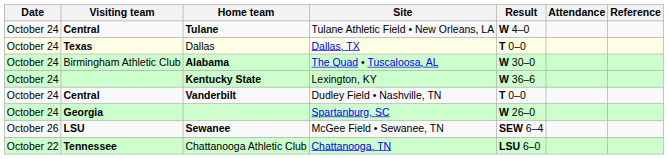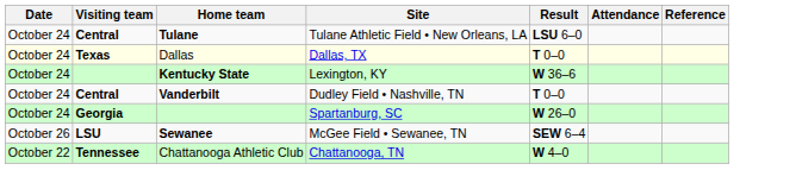 <table class="wikitable" style="font-size:95%;">
 <tr>
 <th>Date</th>
 <th>Visiting team</th>
 <th>Home team</th>
 <th>Site</th>
 <th>Result</th>
 <th>Attendance</th>
 <th class="unsortable">Reference</th>
 </tr>
 <tr bgcolor=>
 <td>October 24</td>
 <td><strong>Central</strong></td>
 <td><strong>Tulane</strong></td>
 <td>Tulane Athletic Field • New Orleans, LA</td>
-<td><strong>W</strong> 4–0</td>
+<td><strong>LSU</strong> 6–0</td>
 <td></td>
 <td></td>
 </tr>
 <tr bgcolor=ffffe6>
 <td>October 24</td>
 <td><strong>Texas</strong></td>
 <td>Dallas</td>
 <td><a href='#'>Dallas, TX</a></td>
 <td><strong>T</strong> 0–0</td>
-<td></td>
-<td></td>
-</tr>
-<tr bgcolor=ccffcc>
-<td>October 24</td>
-<td>Birmingham Athletic Club</td>
-<td><strong>Alabama</strong></td>
-<td><a href='#'>The Quad</a> • <a href='#'>Tuscaloosa, AL</a></td>
-<td><strong>W</strong> 30–0</td>
 <td></td>
 <td></td>
 </tr>
 <tr bgcolor=ccffcc>
 <td>October 24</td>
 <td></td>
 <td><strong>Kentucky State</strong></td>
 <td>Lexington, KY</td>
 <td><strong>W</strong> 36–6</td>
 <td></td>
 <td></td>
 </tr>
 <tr bgcolor=>
 <td>October 24</td>
 <td><strong>Central</strong></td>
 <td><strong>Vanderbilt</strong></td>
 <td>Dudley Field • Nashville, TN</td>
 <td><strong>T</strong> 0–0</td>
 <td></td>
 <td></td>
 </tr>
 <tr bgcolor=ccffcc>
 <td>October 24</td>
 <td><strong>Georgia</strong></td>
 <td></td>
 <td><a href='#'>Spartanburg, SC</a></td>
 <td><strong>W</strong> 26–0</td>
 <td></td>
 <td></td>
 </tr>
 <tr bgcolor=>
 <td>October 26</td>
 <td><strong>LSU</strong></td>
 <td><strong>Sewanee</strong></td>
 <td>McGee Field • Sewanee, TN</td>
 <td><strong>SEW</strong> 6–4</td>
 <td></td>
 <td></td>
 </tr>
 <tr bgcolor=ccffcc>
 <td>October 22</td>
 <td><strong>Tennessee</strong></td>
 <td>Chattanooga Athletic Club</td>
 <td><a href='#'>Chattanooga, TN</a></td>
-<td><strong>LSU</strong> 6–0</td>
+<td><strong>W</strong> 4–0</td>
 <td></td>
 <td></td>
 </tr>
 </table>
